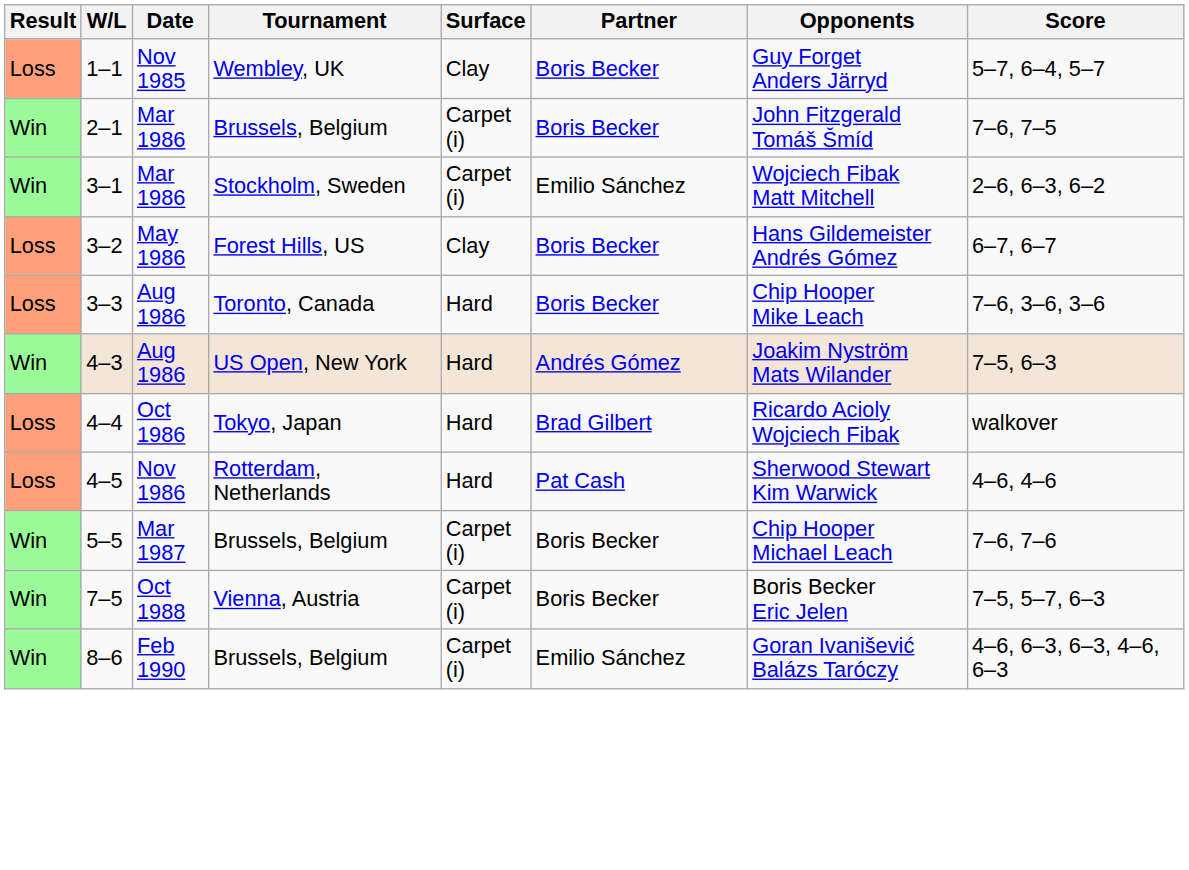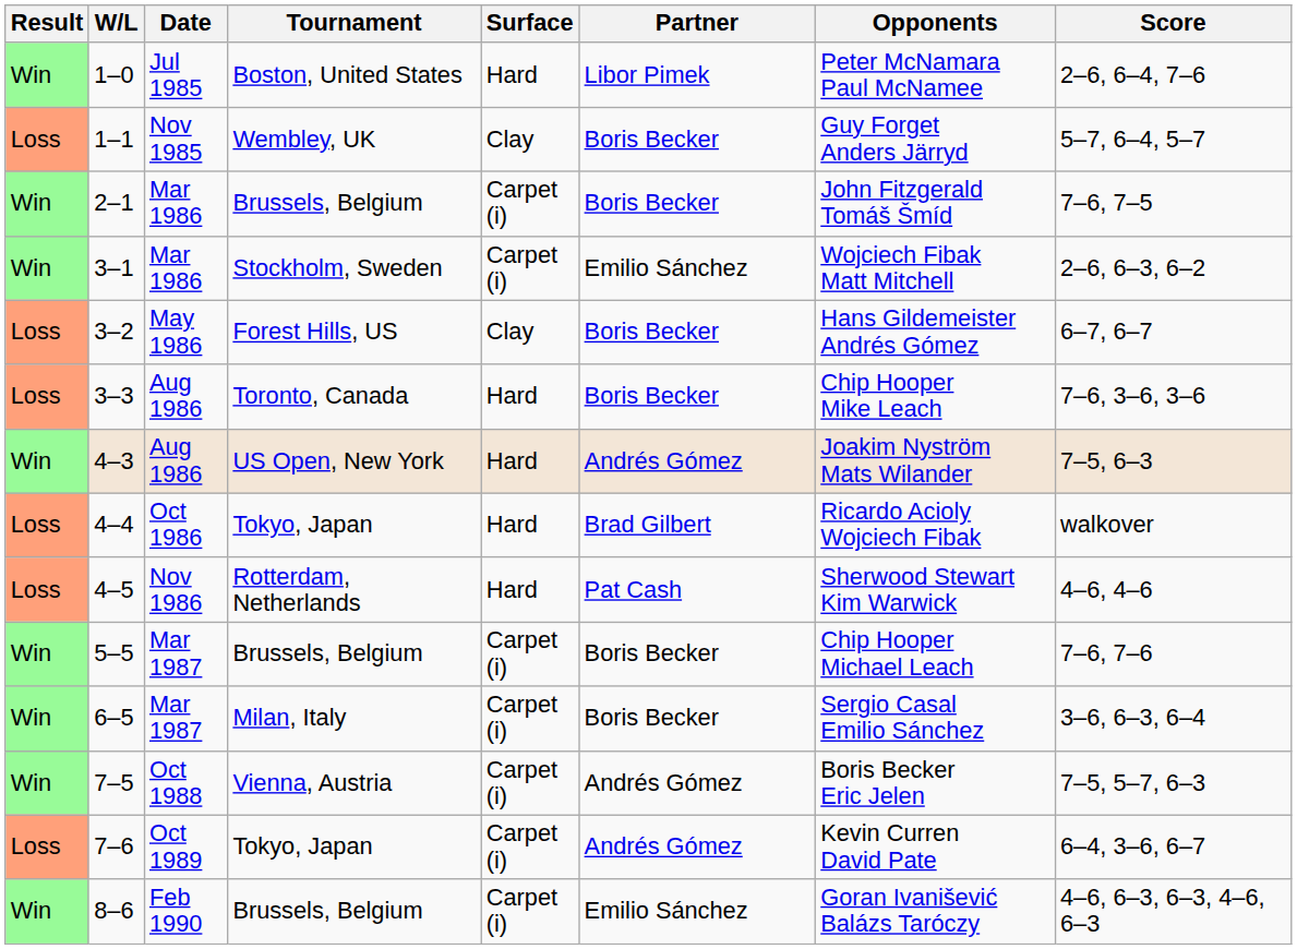 <table class="sortable wikitable">
 <tr>
 <th>Result</th>
 <th style="width:30px" class="unsortable">W/L</th>
 <th style="width:50px">Date</th>
 <th style="width:170px">Tournament</th>
 <th style="width:50px">Surface</th>
 <th style="width:160px">Partner</th>
 <th style="width:160px">Opponents</th>
 <th style="width:160px" class="unsortable">Score</th>
+</tr>
+<tr>
+<td style="background:#98fb98;">Win</td>
+<td>1–0</td>
+<td><a href='#'>Jul 1985</a></td>
+<td><a href='#'>Boston</a>, United States</td>
+<td>Hard</td>
+<td> <a href='#'>Libor Pimek</a></td>
+<td> <a href='#'>Peter McNamara</a> <br>  <a href='#'>Paul McNamee</a></td>
+<td>2–6, 6–4, 7–6</td>
 </tr>
 <tr>
 <td style="background:#ffa07a;">Loss</td>
 <td>1–1</td>
 <td><a href='#'>Nov 1985</a></td>
 <td><a href='#'>Wembley</a>, UK</td>
 <td>Clay</td>
 <td> <a href='#'>Boris Becker</a></td>
 <td> <a href='#'>Guy Forget</a><br> <a href='#'>Anders Järryd</a></td>
 <td>5–7, 6–4, 5–7</td>
 </tr>
 <tr>
 <td style="background:#98fb98;">Win</td>
 <td>2–1</td>
 <td><a href='#'>Mar 1986</a></td>
 <td><a href='#'>Brussels</a>, Belgium</td>
 <td>Carpet (i)</td>
 <td> <a href='#'>Boris Becker</a></td>
 <td> <a href='#'>John Fitzgerald</a> <br>  <a href='#'>Tomáš Šmíd</a></td>
 <td>7–6, 7–5</td>
 </tr>
 <tr>
 <td style="background:#98fb98;">Win</td>
 <td>3–1</td>
 <td><a href='#'>Mar 1986</a></td>
 <td><a href='#'>Stockholm</a>, Sweden</td>
 <td>Carpet (i)</td>
 <td> Emilio Sánchez</td>
 <td> <a href='#'>Wojciech Fibak</a> <br>  <a href='#'>Matt Mitchell</a></td>
 <td>2–6, 6–3, 6–2</td>
 </tr>
 <tr>
 <td style="background:#ffa07a;">Loss</td>
 <td>3–2</td>
 <td><a href='#'>May 1986</a></td>
 <td><a href='#'>Forest Hills</a>, US</td>
 <td>Clay</td>
 <td> <a href='#'>Boris Becker</a></td>
 <td> <a href='#'>Hans Gildemeister</a><br> <a href='#'>Andrés Gómez</a></td>
 <td>6–7, 6–7</td>
 </tr>
 <tr>
 <td style="background:#ffa07a;">Loss</td>
 <td>3–3</td>
 <td><a href='#'>Aug 1986</a></td>
 <td><a href='#'>Toronto</a>, Canada</td>
 <td>Hard</td>
 <td> <a href='#'>Boris Becker</a></td>
 <td> <a href='#'>Chip Hooper</a><br> <a href='#'>Mike Leach</a></td>
 <td>7–6, 3–6, 3–6</td>
 </tr>
 <tr style="background:#f3e6d7;">
 <td style="background:#98fb98;">Win</td>
 <td>4–3</td>
 <td><a href='#'>Aug 1986</a></td>
 <td><a href='#'>US Open</a>, New York</td>
 <td>Hard</td>
 <td> <a href='#'>Andrés Gómez</a></td>
 <td> <a href='#'>Joakim Nyström</a> <br>  <a href='#'>Mats Wilander</a></td>
 <td>7–5, 6–3</td>
 </tr>
 <tr>
 <td style="background:#ffa07a;">Loss</td>
 <td>4–4</td>
 <td><a href='#'>Oct 1986</a></td>
 <td><a href='#'>Tokyo</a>, Japan</td>
 <td>Hard</td>
 <td> <a href='#'>Brad Gilbert</a></td>
 <td> <a href='#'>Ricardo Acioly</a> <br>  <a href='#'>Wojciech Fibak</a></td>
 <td>walkover</td>
 </tr>
 <tr>
 <td style="background:#ffa07a;">Loss</td>
 <td>4–5</td>
 <td><a href='#'>Nov 1986</a></td>
 <td><a href='#'>Rotterdam</a>, Netherlands</td>
 <td>Hard</td>
 <td> <a href='#'>Pat Cash</a></td>
 <td> <a href='#'>Sherwood Stewart</a> <br>  <a href='#'>Kim Warwick</a></td>
 <td>4–6, 4–6</td>
 </tr>
 <tr>
 <td style="background:#98fb98;">Win</td>
 <td>5–5</td>
 <td><a href='#'>Mar 1987</a></td>
 <td>Brussels, Belgium</td>
 <td>Carpet (i)</td>
 <td> Boris Becker</td>
 <td> <a href='#'>Chip Hooper</a> <br>  <a href='#'>Michael Leach</a></td>
 <td>7–6, 7–6</td>
 </tr>
 <tr>
 <td style="background:#98fb98;">Win</td>
+<td>6–5</td>
+<td><a href='#'>Mar 1987</a></td>
+<td><a href='#'>Milan</a>, Italy</td>
+<td>Carpet (i)</td>
+<td> Boris Becker</td>
+<td> <a href='#'>Sergio Casal</a> <br>  <a href='#'>Emilio Sánchez</a></td>
+<td>3–6, 6–3, 6–4</td>
+</tr>
+<tr>
+<td style="background:#98fb98;">Win</td>
 <td>7–5</td>
 <td><a href='#'>Oct 1988</a></td>
 <td><a href='#'>Vienna</a>, Austria</td>
 <td>Carpet (i)</td>
-<td> Boris Becker</td>
+<td> Andrés Gómez</td>
 <td> Boris Becker <br>  <a href='#'>Eric Jelen</a></td>
 <td>7–5, 5–7, 6–3</td>
+</tr>
+<tr>
+<td style="background:#ffa07a;">Loss</td>
+<td>7–6</td>
+<td><a href='#'>Oct 1989</a></td>
+<td>Tokyo, Japan</td>
+<td>Carpet (i)</td>
+<td> <a href='#'>Andrés Gómez</a></td>
+<td> Kevin Curren<br> <a href='#'>David Pate</a></td>
+<td>6–4, 3–6, 6–7</td>
 </tr>
 <tr>
 <td style="background:#98fb98;">Win</td>
 <td>8–6</td>
 <td><a href='#'>Feb 1990</a></td>
 <td>Brussels, Belgium</td>
 <td>Carpet (i)</td>
 <td> Emilio Sánchez</td>
 <td> <a href='#'>Goran Ivanišević</a> <br>  <a href='#'>Balázs Taróczy</a></td>
 <td>4–6, 6–3, 6–3, 4–6, 6–3</td>
 </tr>
 </table>
